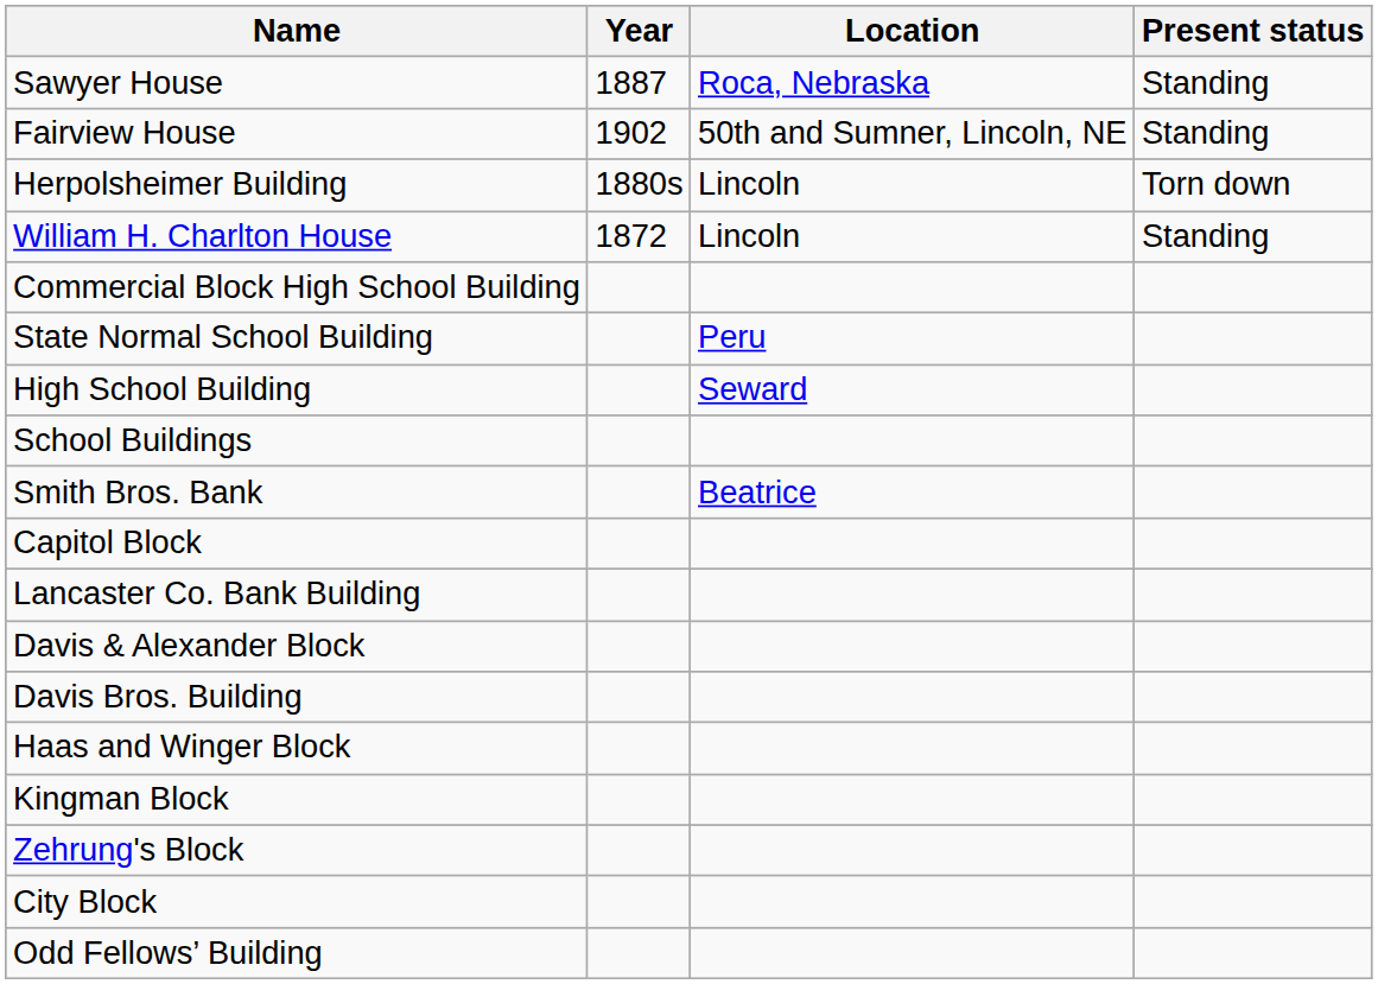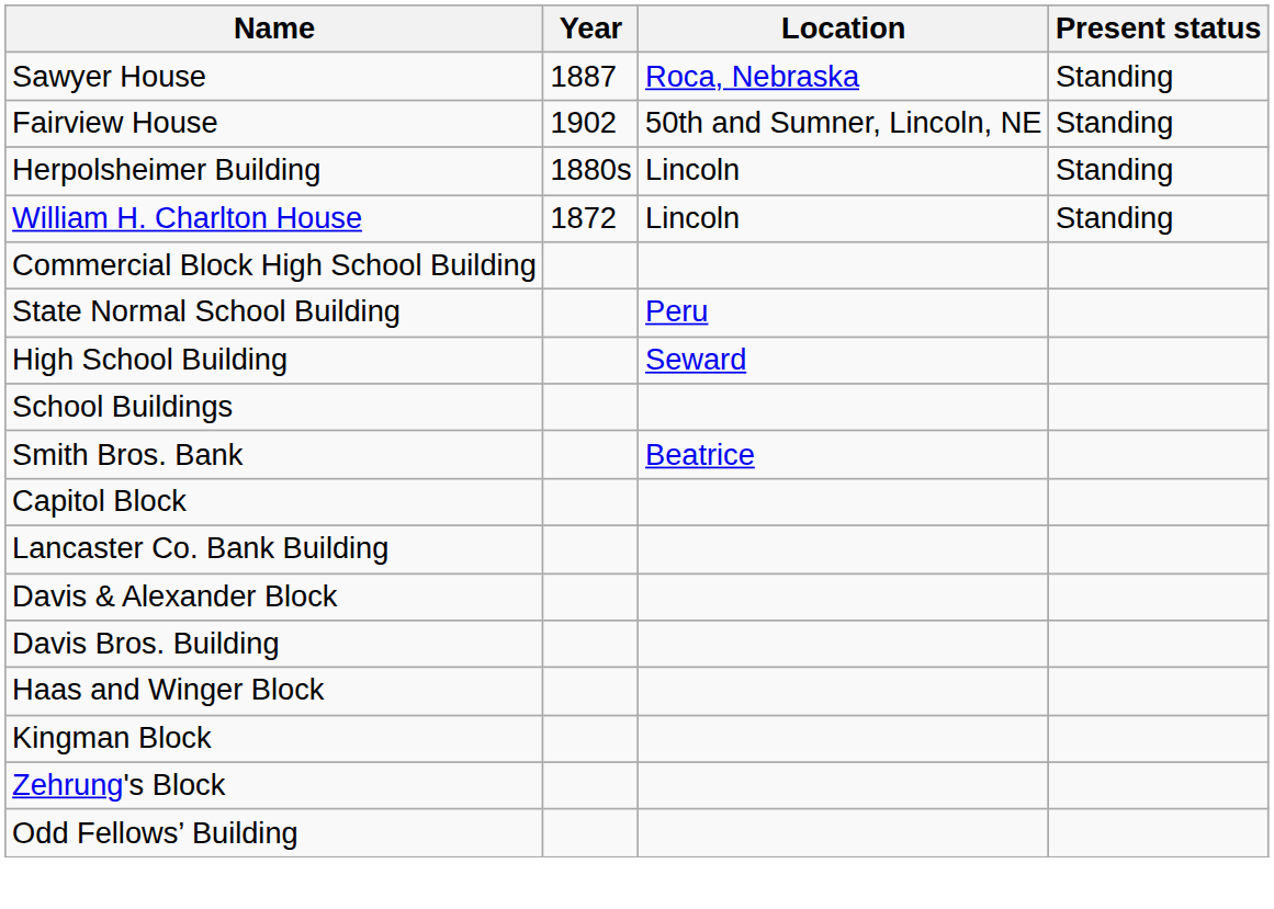 <table class = "wikitable">
 <tr>
 <th>Name</th>
 <th>Year</th>
 <th>Location</th>
 <th>Present status</th>
 </tr>
 <tr>
 <td>Sawyer House</td>
 <td>1887</td>
 <td><a href='#'>Roca, Nebraska</a></td>
 <td>Standing</td>
 </tr>
 <tr>
 <td>Fairview House</td>
 <td>1902</td>
 <td>50th and Sumner, Lincoln, NE</td>
 <td>Standing</td>
 </tr>
 <tr>
 <td>Herpolsheimer Building</td>
 <td>1880s</td>
 <td>Lincoln</td>
-<td>Torn down</td>
+<td>Standing</td>
 </tr>
 <tr>
 <td><a href='#'>William H. Charlton House</a></td>
 <td>1872</td>
 <td>Lincoln</td>
 <td>Standing</td>
 </tr>
 <tr>
 <td>Commercial Block High School Building</td>
 <td></td>
 <td></td>
 <td></td>
 </tr>
 <tr>
 <td>State Normal School Building </td>
 <td></td>
 <td><a href='#'>Peru</a></td>
 <td></td>
 </tr>
 <tr>
 <td>High School Building </td>
 <td></td>
 <td><a href='#'>Seward</a></td>
 <td></td>
 </tr>
 <tr>
 <td>School Buildings </td>
 <td></td>
 <td></td>
 <td></td>
 </tr>
 <tr>
 <td>Smith Bros. Bank </td>
 <td></td>
 <td><a href='#'>Beatrice</a></td>
 <td></td>
 </tr>
 <tr>
 <td>Capitol Block</td>
 <td></td>
 <td></td>
 <td></td>
 </tr>
 <tr>
 <td>Lancaster Co. Bank Building</td>
 <td></td>
 <td></td>
 <td></td>
 </tr>
 <tr>
 <td>Davis & Alexander Block</td>
 <td></td>
 <td></td>
 <td></td>
 </tr>
 <tr>
 <td>Davis Bros. Building</td>
 <td></td>
 <td></td>
 <td></td>
 </tr>
 <tr>
 <td>Haas and Winger Block</td>
 <td></td>
 <td></td>
 <td></td>
 </tr>
 <tr>
 <td>Kingman Block</td>
 <td></td>
 <td></td>
 <td></td>
 </tr>
 <tr>
 <td><a href='#'>Zehrung</a>'s Block</td>
 <td></td>
 <td></td>
 <td></td>
 </tr>
 <tr>
-<td>City Block</td>
-<td></td>
-<td></td>
-<td></td>
-</tr>
-<tr>
 <td>Odd Fellows’ Building</td>
 <td></td>
 <td></td>
 <td></td>
 </tr>
 </table>
